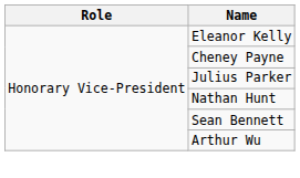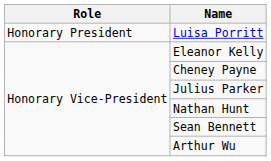 <table class="wikitable">
 <tr>
 <th>Role</th>
 <th>Name</th>
+</tr>
+<tr>
+<td>Honorary President</td>
+<td><a href='#'>Luisa Porritt</a></td>
 </tr>
 <tr>
 <td rowspan="6">Honorary Vice-President</td>
 <td>Eleanor Kelly</td>
 </tr>
 <tr>
 <td>Cheney Payne</td>
 </tr>
 <tr>
 <td>Julius Parker</td>
 </tr>
 <tr>
 <td>Nathan Hunt</td>
 </tr>
 <tr>
 <td>Sean Bennett</td>
 </tr>
 <tr>
 <td>Arthur Wu</td>
 </tr>
 </table>
